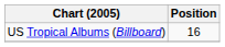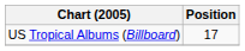 <table class="wikitable sortable">
 <tr>
 <th>Chart (2005)</th>
 <th>Position</th>
 </tr>
 <tr>
 <td align="left">US <a href='#'>Tropical Albums</a> (<em><a href='#'>Billboard</a></em>)</td>
-<td align="center">16</td>
+<td align="center">17</td>
 </tr>
 <tr>
 </tr>
 </table>
